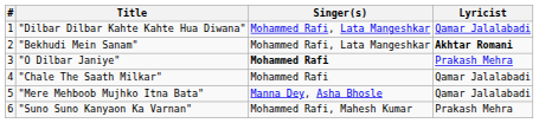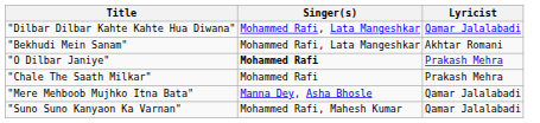 <table class="wikitable" style="font-size:95%;">
 <tr>
-<th>#</th>
 <th>Title</th>
 <th>Singer(s)</th>
 <th>Lyricist</th>
 </tr>
 <tr>
-<td>1</td>
 <td>"Dilbar Dilbar Kahte Kahte Hua Diwana"</td>
 <td><a href='#'>Mohammed Rafi</a>, <a href='#'>Lata Mangeshkar</a></td>
 <td><a href='#'>Qamar Jalalabadi</a></td>
 </tr>
 <tr>
-<td>2</td>
 <td>"Bekhudi Mein Sanam"</td>
 <td>Mohammed Rafi, Lata Mangeshkar</td>
-<td><strong>Akhtar Romani</strong></td>
+<td>Akhtar Romani</td>
 </tr>
 <tr>
-<td>3</td>
 <td>"O Dilbar Janiye"</td>
 <td><strong>Mohammed Rafi</strong></td>
 <td><a href='#'>Prakash Mehra</a></td>
 </tr>
 <tr>
-<td>4</td>
 <td>"Chale The Saath Milkar"</td>
 <td>Mohammed Rafi</td>
-<td>Qamar Jalalabadi</td>
+<td>Prakash Mehra</td>
 </tr>
 <tr>
-<td>5</td>
 <td>"Mere Mehboob Mujhko Itna Bata"</td>
 <td><a href='#'>Manna Dey</a>, <a href='#'>Asha Bhosle</a></td>
 <td>Qamar Jalalabadi</td>
 </tr>
 <tr>
-<td>6</td>
 <td>"Suno Suno Kanyaon Ka Varnan"</td>
 <td>Mohammed Rafi, Mahesh Kumar</td>
-<td>Prakash Mehra</td>
+<td>Qamar Jalalabadi</td>
 </tr>
 </table>
